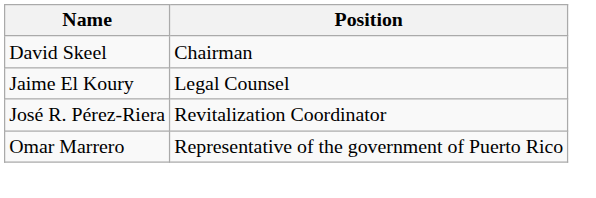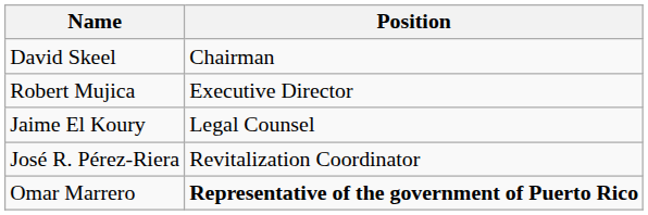 <table class="wikitable sortable mw-collapsible">
 <tr>
 <th>Name</th>
 <th>Position</th>
 </tr>
 <tr>
 <td>David Skeel</td>
 <td>Chairman</td>
+</tr>
+<tr>
+<td>Robert Mujica</td>
+<td>Executive Director</td>
 </tr>
 <tr>
 <td>Jaime El Koury</td>
 <td>Legal Counsel</td>
 </tr>
 <tr>
 <td>José R. Pérez-Riera</td>
 <td>Revitalization Coordinator</td>
 </tr>
 <tr>
 <td>Omar Marrero</td>
-<td>Representative of the government of Puerto Rico</td>
+<td><strong>Representative of the government of Puerto Rico</strong></td>
 </tr>
 </table>
